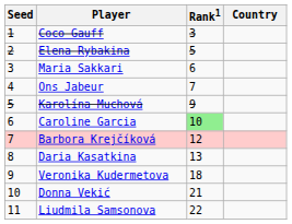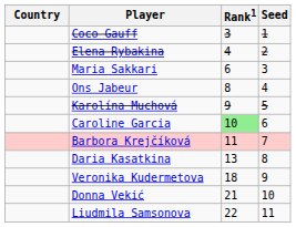 <table class="sortable wikitable">
 <tr>
-<th>Seed</th>
+<th width="70">Country</th>
 <th width="175">Player</th>
 <th>Rank<sup>1</sup></th>
-<th width="70">Country</th>
+<th>Seed</th>
 </tr>
 <tr>
-<td><s>1</s></td>
+<td><s></s></td>
 <td><s><a href='#'>Coco Gauff</a></s></td>
 <td><s>3</s></td>
-<td><s></s></td>
+<td><s>1</s></td>
 </tr>
 <tr>
+<td><s></s></td>
+<td><s><a href='#'>Elena Rybakina</a></s></td>
+<td><s>4</s></td>
 <td><s>2</s></td>
-<td><s><a href='#'>Elena Rybakina</a></s></td>
-<td><s>5</s></td>
-<td><s></s></td>
 </tr>
 <tr>
-<td>3</td>
+<td></td>
 <td><a href='#'>Maria Sakkari</a></td>
 <td>6</td>
-<td></td>
+<td>3</td>
 </tr>
 <tr>
+<td></td>
+<td><a href='#'>Ons Jabeur</a></td>
+<td>8</td>
 <td>4</td>
-<td><a href='#'>Ons Jabeur</a></td>
-<td>7</td>
-<td></td>
 </tr>
 <tr>
-<td><s>5</s></td>
+<td><s></s></td>
 <td><s><a href='#'>Karolína Muchová</a></s></td>
 <td><s>9</s></td>
-<td><s></s></td>
+<td><s>5</s></td>
 </tr>
 <tr>
-<td>6</td>
+<td></td>
 <td><a href='#'>Caroline Garcia</a></td>
 <td style="background: lightgreen;">10</td>
-<td></td>
+<td>6</td>
 </tr>
 <tr style="background:#fcc;">
+<td></td>
+<td><a href='#'>Barbora Krejčíková</a></td>
+<td>11</td>
 <td>7</td>
-<td><a href='#'>Barbora Krejčíková</a></td>
-<td>12</td>
-<td></td>
 </tr>
 <tr>
-<td>8</td>
+<td></td>
 <td><a href='#'>Daria Kasatkina</a></td>
 <td>13</td>
-<td></td>
+<td>8</td>
 </tr>
 <tr>
-<td>9</td>
+<td></td>
 <td><a href='#'>Veronika Kudermetova</a></td>
 <td>18</td>
-<td></td>
+<td>9</td>
 </tr>
 <tr>
-<td>10</td>
+<td></td>
 <td><a href='#'>Donna Vekić</a></td>
 <td>21</td>
-<td></td>
+<td>10</td>
 </tr>
 <tr>
-<td>11</td>
+<td></td>
 <td><a href='#'>Liudmila Samsonova</a></td>
 <td>22</td>
-<td></td>
+<td>11</td>
 </tr>
 </table>
